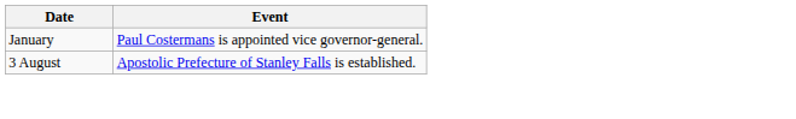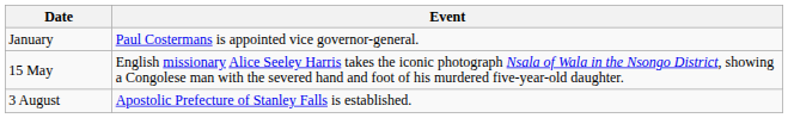 <table class=wikitable>
 <tr>
 <th style="width:7em">Date</th>
 <th>Event</th>
 </tr>
 <tr>
 <td>January</td>
 <td><a href='#'>Paul Costermans</a> is appointed vice governor-general.</td>
 </tr>
 <tr>
+<td>15 May</td>
+<td>English <a href='#'>missionary</a> <a href='#'>Alice Seeley Harris</a> takes the iconic photograph <em><a href='#'>Nsala of Wala in the Nsongo District</a></em>, showing a Congolese man with the severed hand and foot of his murdered five-year-old daughter.</td>
+</tr>
+<tr>
 <td>3 August</td>
 <td><a href='#'>Apostolic Prefecture of Stanley Falls</a> is established.</td>
 </tr>
 </table>
